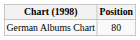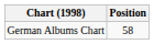 <table class="wikitable sortable plainrowheaders" style="text-align:center;">
 <tr>
 <th scope="column">Chart (1998)</th>
 <th scope="column">Position</th>
 </tr>
 <tr>
 <td align="left">German Albums Chart</td>
-<td align="center">80</td>
+<td align="center">58</td>
 </tr>
 </table>
